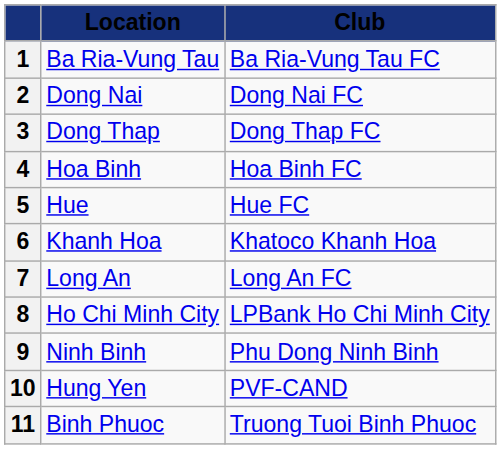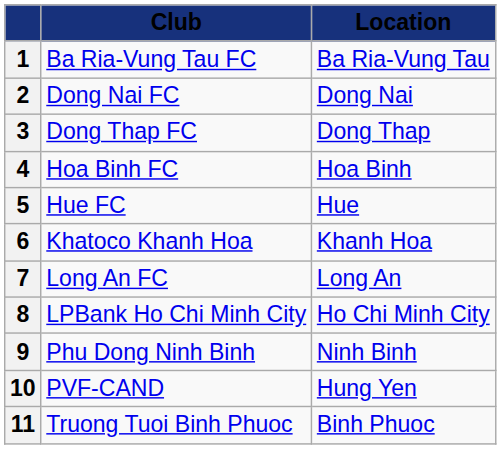 <table class="wikitable sortable" style="text-align:left">
 <tr>
 <th style="background:#17317c;"></th>
+<th style="background:#17317c;"><span>Club</span></th>
 <th style="background:#17317c;"><span>Location</span></th>
-<th style="background:#17317c;"><span>Club</span></th>
 </tr>
 <tr>
 <th>1</th>
+<td><a href='#'>Ba Ria-Vung Tau  FC</a></td>
 <td><a href='#'>Ba Ria-Vung Tau</a></td>
-<td><a href='#'>Ba Ria-Vung Tau  FC</a></td>
 </tr>
 <tr>
 <th>2</th>
+<td><a href='#'>Dong Nai FC</a></td>
 <td><a href='#'>Dong Nai</a></td>
-<td><a href='#'>Dong Nai FC</a></td>
 </tr>
 <tr>
 <th>3</th>
+<td><a href='#'>Dong Thap FC</a></td>
 <td><a href='#'>Dong Thap</a></td>
-<td><a href='#'>Dong Thap FC</a></td>
 </tr>
 <tr>
 <th>4</th>
+<td><a href='#'>Hoa Binh FC</a></td>
 <td><a href='#'>Hoa Binh</a></td>
-<td><a href='#'>Hoa Binh FC</a></td>
 </tr>
 <tr>
 <th>5</th>
+<td><a href='#'>Hue FC</a></td>
 <td><a href='#'>Hue</a></td>
-<td><a href='#'>Hue FC</a></td>
 </tr>
 <tr>
 <th>6</th>
+<td><a href='#'>Khatoco Khanh Hoa</a></td>
 <td><a href='#'>Khanh Hoa</a></td>
-<td><a href='#'>Khatoco Khanh Hoa</a></td>
 </tr>
 <tr>
 <th>7</th>
+<td><a href='#'>Long An FC</a></td>
 <td><a href='#'>Long An</a></td>
-<td><a href='#'>Long An FC</a></td>
 </tr>
 <tr>
 <th>8</th>
+<td><a href='#'>LPBank Ho Chi Minh City</a></td>
 <td><a href='#'>Ho Chi Minh City</a></td>
-<td><a href='#'>LPBank Ho Chi Minh City</a></td>
 </tr>
 <tr>
 <th>9</th>
+<td><a href='#'>Phu Dong Ninh Binh</a></td>
 <td><a href='#'>Ninh Binh</a></td>
-<td><a href='#'>Phu Dong Ninh Binh</a></td>
 </tr>
 <tr>
 <th>10</th>
+<td><a href='#'>PVF-CAND</a></td>
 <td><a href='#'>Hung Yen</a></td>
-<td><a href='#'>PVF-CAND</a></td>
 </tr>
 <tr>
 <th>11</th>
+<td><a href='#'>Truong Tuoi Binh Phuoc</a></td>
 <td><a href='#'>Binh Phuoc</a></td>
-<td><a href='#'>Truong Tuoi Binh Phuoc</a></td>
 </tr>
 </table>
